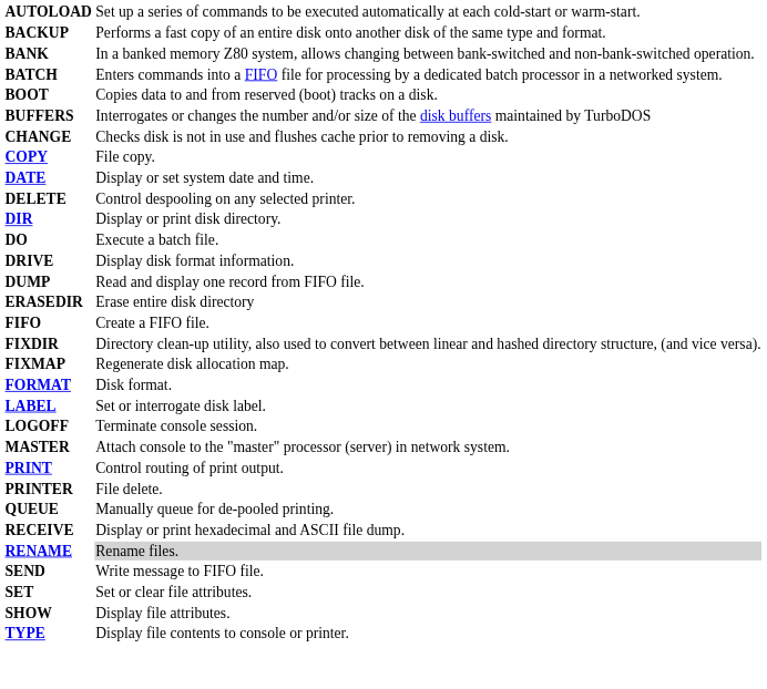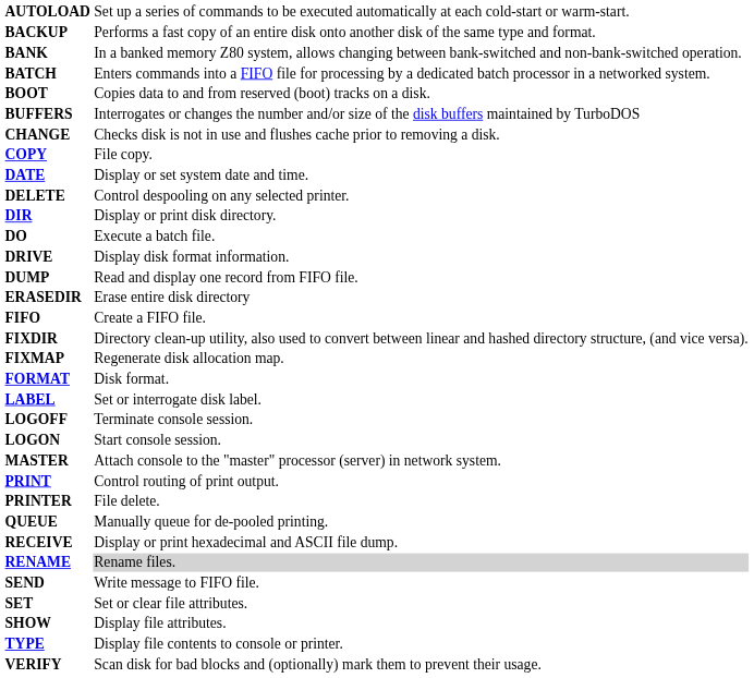 <table>
 <tr>
 <td><strong>AUTOLOAD</strong></td>
 <td>Set up a series of commands to be executed automatically at each cold-start or warm-start.</td>
 </tr>
 <tr>
 <td><strong>BACKUP</strong></td>
 <td>Performs a fast copy of an entire disk onto another disk of the same type and format.</td>
 </tr>
 <tr>
 <td><strong>BANK</strong></td>
 <td>In a banked memory Z80 system, allows changing between bank-switched and non-bank-switched operation.</td>
 </tr>
 <tr>
 <td><strong>BATCH</strong></td>
 <td>Enters commands into a <a href='#'>FIFO</a> file for processing by a dedicated batch processor in a networked system.</td>
 </tr>
 <tr>
 <td><strong>BOOT</strong></td>
 <td>Copies data to and from reserved (boot) tracks on a disk.</td>
 </tr>
 <tr>
 <td><strong>BUFFERS</strong></td>
 <td>Interrogates or changes the number and/or size of the <a href='#'>disk buffers</a> maintained by TurboDOS</td>
 </tr>
 <tr>
 <td><strong>CHANGE</strong></td>
 <td>Checks disk is not in use and flushes cache prior to removing a disk.</td>
 </tr>
 <tr>
 <td><strong><a href='#'>COPY</a></strong></td>
 <td>File copy.</td>
 </tr>
 <tr>
 <td><strong><a href='#'>DATE</a></strong></td>
 <td>Display or set system date and time.</td>
 </tr>
 <tr>
 <td><strong>DELETE</strong></td>
 <td>Control despooling on any selected printer.</td>
 </tr>
 <tr>
 <td><strong><a href='#'>DIR</a></strong></td>
 <td>Display or print disk directory.</td>
 </tr>
 <tr>
 <td><strong>DO</strong></td>
 <td>Execute a batch file.</td>
 </tr>
 <tr>
 <td><strong>DRIVE</strong></td>
 <td>Display disk format information.</td>
 </tr>
 <tr>
 <td><strong>DUMP</strong></td>
 <td>Read and display one record from FIFO file.</td>
 </tr>
 <tr>
 <td><strong>ERASEDIR</strong></td>
 <td>Erase entire disk directory</td>
 </tr>
 <tr>
 <td><strong>FIFO</strong></td>
 <td>Create a FIFO file.</td>
 </tr>
 <tr>
 <td><strong>FIXDIR</strong></td>
 <td>Directory clean-up utility, also used to convert between linear and hashed directory structure, (and vice versa).</td>
 </tr>
 <tr>
 <td><strong>FIXMAP</strong></td>
 <td>Regenerate disk allocation map.</td>
 </tr>
 <tr>
 <td><strong><a href='#'>FORMAT</a></strong></td>
 <td>Disk format.</td>
 </tr>
 <tr>
 <td><strong><a href='#'>LABEL</a></strong></td>
 <td>Set or interrogate disk label.</td>
 </tr>
 <tr>
 <td><strong>LOGOFF</strong></td>
 <td>Terminate console session.</td>
 </tr>
 <tr>
+<td><strong>LOGON</strong></td>
+<td>Start console session.</td>
+</tr>
+<tr>
 <td><strong>MASTER</strong></td>
 <td>Attach console to the "master" processor (server) in network system.</td>
 </tr>
 <tr>
 <td><strong><a href='#'>PRINT</a></strong></td>
 <td>Control routing of print output.</td>
 </tr>
 <tr>
 <td><strong>PRINTER</strong></td>
 <td>File delete.</td>
 </tr>
 <tr>
 <td><strong>QUEUE</strong></td>
 <td>Manually queue for de-pooled printing.</td>
 </tr>
 <tr>
 <td><strong>RECEIVE</strong></td>
 <td>Display or print hexadecimal and ASCII file dump.</td>
 </tr>
 <tr>
 <td><strong><a href='#'>RENAME</a></strong></td>
 <td style="background: lightgrey;">Rename files.</td>
 </tr>
 <tr>
 <td><strong>SEND</strong></td>
 <td>Write message to FIFO file.</td>
 </tr>
 <tr>
 <td><strong>SET</strong></td>
 <td>Set or clear file attributes.</td>
 </tr>
 <tr>
 <td><strong>SHOW</strong></td>
 <td>Display file attributes.</td>
 </tr>
 <tr>
 <td><strong><a href='#'>TYPE</a></strong></td>
 <td>Display file contents to console or printer.</td>
 </tr>
+<tr>
+<td><strong>VERIFY</strong></td>
+<td>Scan disk for bad blocks and (optionally) mark them to prevent their usage.</td>
+</tr>
 </table>
